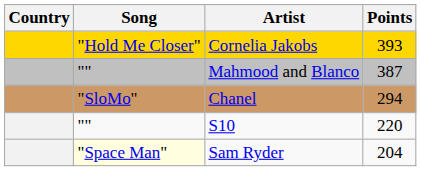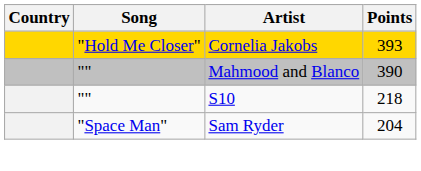 <table class="wikitable plainrowheaders">
 <tr>
 <th scope="col">Country</th>
 <th scope="col">Song</th>
 <th scope="col">Artist</th>
 <th scope="col">Points</th>
 </tr>
 <tr style="background:gold;">
 <th scope="row" style="background:gold;"></th>
 <td>"<a href='#'>Hold Me Closer</a>"</td>
 <td><a href='#'>Cornelia Jakobs</a></td>
 <td style="text-align:center;">393</td>
 </tr>
 <tr style="background:silver;">
 <th scope="row" style="background:silver;"></th>
 <td>""</td>
 <td><a href='#'>Mahmood</a> and <a href='#'>Blanco</a></td>
-<td style="text-align:center;">387</td>
-</tr>
-<tr style="background:#c96;">
-<th scope="row" style="background:#c96;"></th>
-<td>"<a href='#'>SloMo</a>"</td>
-<td><a href='#'>Chanel</a></td>
-<td style="text-align:center;">294</td>
+<td style="text-align:center;">390</td>
 </tr>
 <tr>
 <th scope="row"></th>
 <td>""</td>
 <td><a href='#'>S10</a></td>
-<td style="text-align:center;">220</td>
+<td style="text-align:center;">218</td>
 </tr>
 <tr>
 <th scope="row"></th>
-<td style="background: lightyellow;">"<a href='#'>Space Man</a>"</td>
+<td>"<a href='#'>Space Man</a>"</td>
 <td><a href='#'>Sam Ryder</a></td>
 <td style="text-align:center;">204</td>
 </tr>
 </table>
